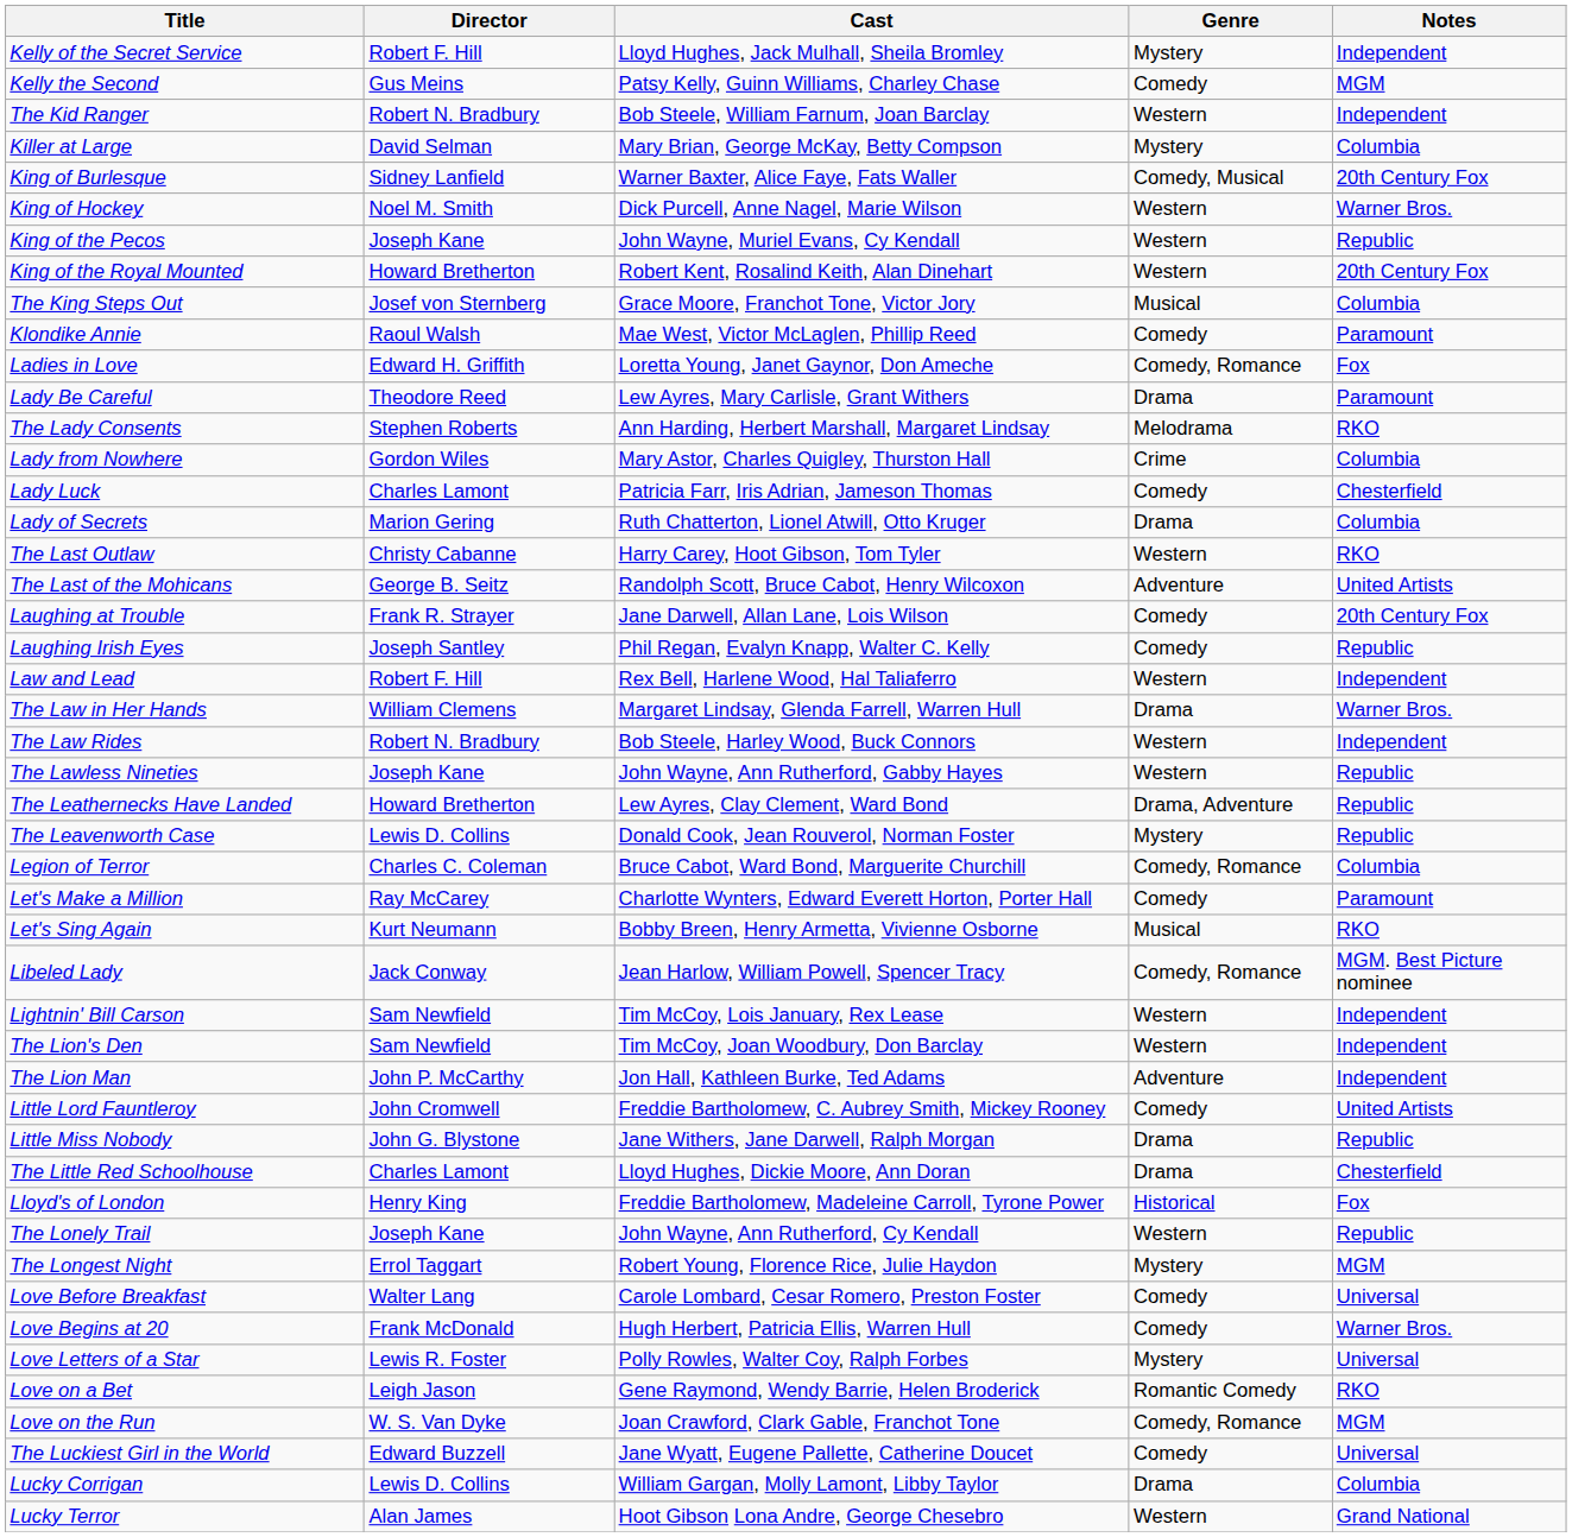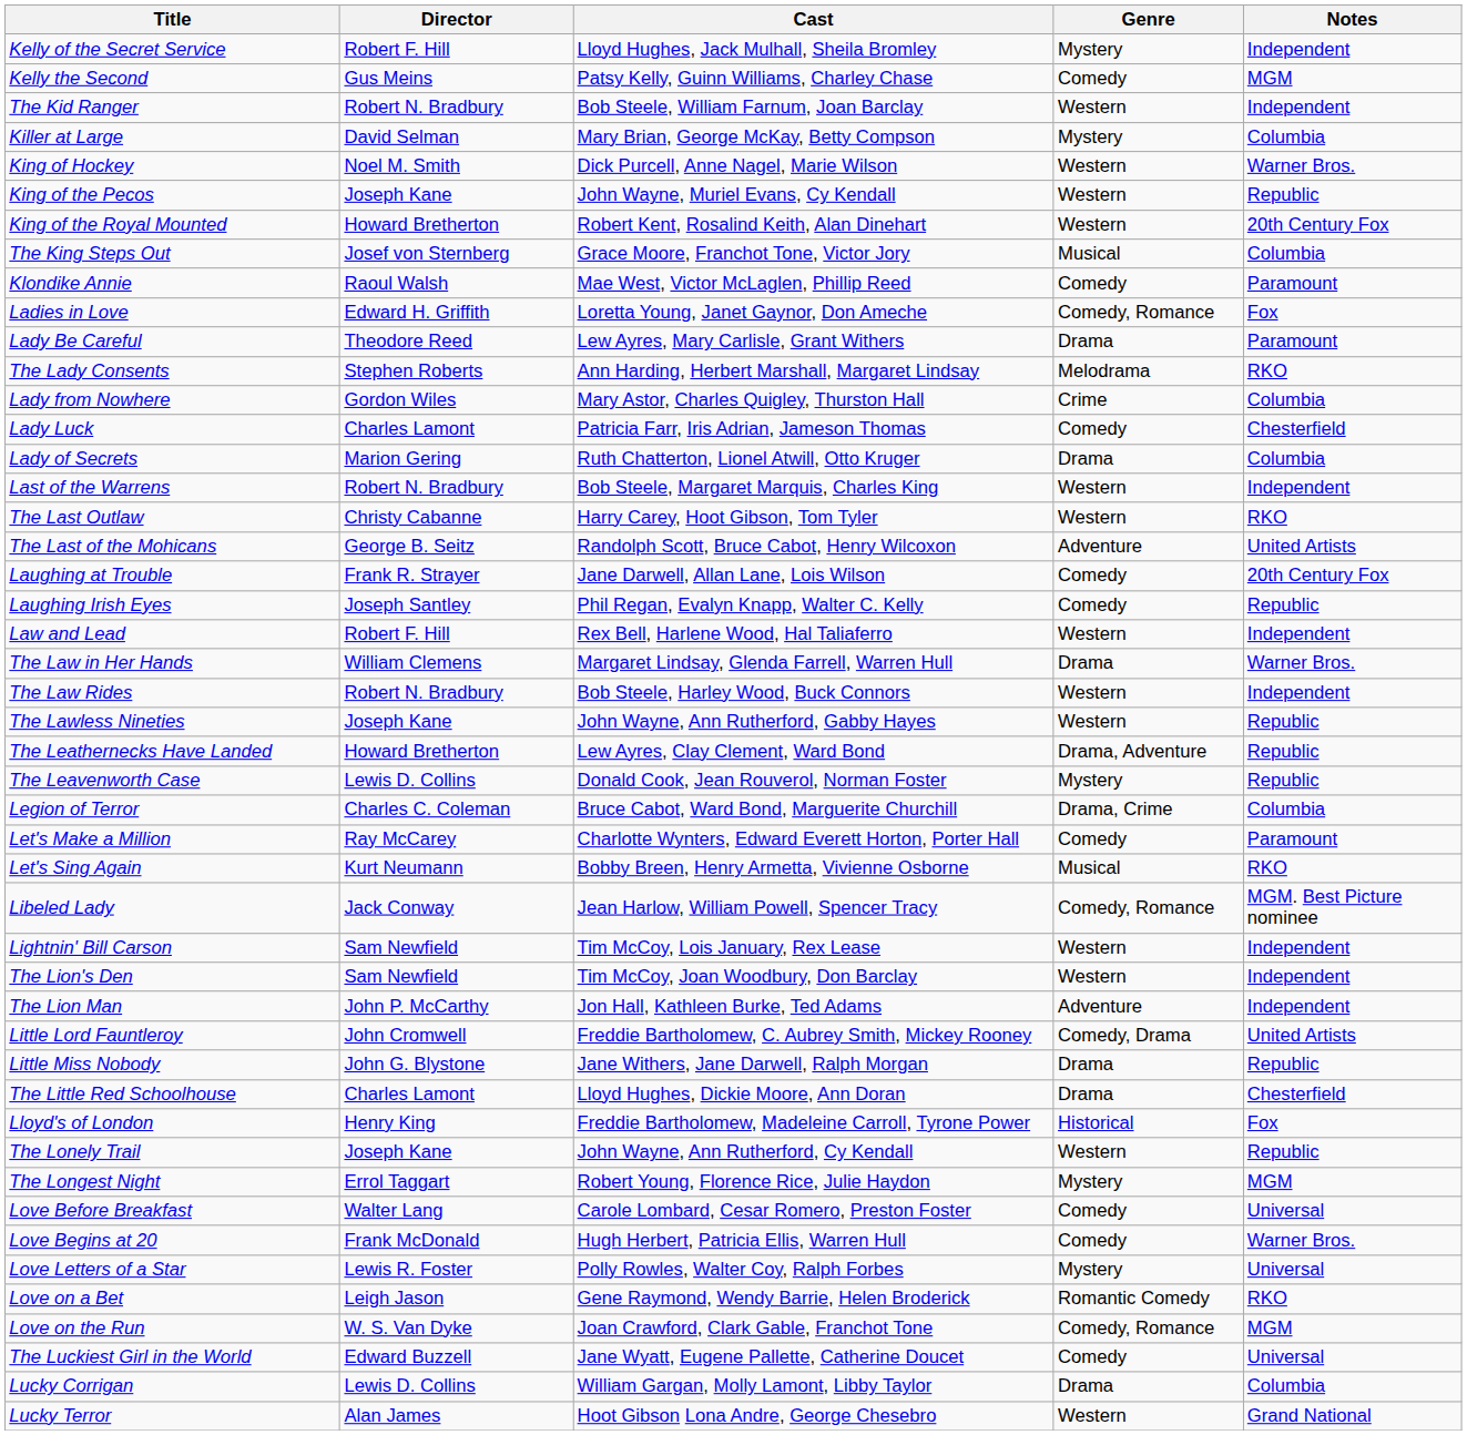 <table class="wikitable" style="width:100%;">
 <tr>
 <th style="width:23%;">Title</th>
 <th style="width:16%;">Director</th>
 <th style="width:33%;">Cast</th>
 <th style="width:13%;">Genre</th>
 <th style="width:15%;">Notes</th>
 </tr>
 <tr>
 <td><em><a href='#'>Kelly of the Secret Service</a></em></td>
 <td><a href='#'>Robert F. Hill</a></td>
 <td><a href='#'>Lloyd Hughes</a>, <a href='#'>Jack Mulhall</a>, <a href='#'>Sheila Bromley</a></td>
 <td>Mystery</td>
 <td><a href='#'>Independent</a></td>
 </tr>
 <tr>
 <td><em><a href='#'>Kelly the Second</a></em></td>
 <td><a href='#'>Gus Meins</a></td>
 <td><a href='#'>Patsy Kelly</a>, <a href='#'>Guinn Williams</a>, <a href='#'>Charley Chase</a></td>
 <td>Comedy</td>
 <td><a href='#'>MGM</a></td>
 </tr>
 <tr>
 <td><em><a href='#'>The Kid Ranger</a></em></td>
 <td><a href='#'>Robert N. Bradbury</a></td>
 <td><a href='#'>Bob Steele</a>, <a href='#'>William Farnum</a>, <a href='#'>Joan Barclay</a></td>
 <td>Western</td>
 <td><a href='#'>Independent</a></td>
 </tr>
 <tr>
 <td><em><a href='#'>Killer at Large</a></em></td>
 <td><a href='#'>David Selman</a></td>
 <td><a href='#'>Mary Brian</a>, <a href='#'>George McKay</a>, <a href='#'>Betty Compson</a></td>
 <td>Mystery</td>
 <td><a href='#'>Columbia</a></td>
-</tr>
-<tr>
-<td><em><a href='#'>King of Burlesque</a></em></td>
-<td><a href='#'>Sidney Lanfield</a></td>
-<td><a href='#'>Warner Baxter</a>, <a href='#'>Alice Faye</a>, <a href='#'>Fats Waller</a></td>
-<td>Comedy, Musical</td>
-<td><a href='#'>20th Century Fox</a></td>
 </tr>
 <tr>
 <td><em><a href='#'>King of Hockey</a></em></td>
 <td><a href='#'>Noel M. Smith</a></td>
 <td><a href='#'>Dick Purcell</a>, <a href='#'>Anne Nagel</a>, <a href='#'>Marie Wilson</a></td>
 <td>Western</td>
 <td><a href='#'>Warner Bros.</a></td>
 </tr>
 <tr>
 <td><em><a href='#'>King of the Pecos</a></em></td>
 <td><a href='#'>Joseph Kane</a></td>
 <td><a href='#'>John Wayne</a>, <a href='#'>Muriel Evans</a>, <a href='#'>Cy Kendall</a></td>
 <td>Western</td>
 <td><a href='#'>Republic</a></td>
 </tr>
 <tr>
 <td><em><a href='#'>King of the Royal Mounted</a></em></td>
 <td><a href='#'>Howard Bretherton</a></td>
 <td><a href='#'>Robert Kent</a>, <a href='#'>Rosalind Keith</a>, <a href='#'>Alan Dinehart</a></td>
 <td>Western</td>
 <td><a href='#'>20th Century Fox</a></td>
 </tr>
 <tr>
 <td><em><a href='#'>The King Steps Out</a></em></td>
 <td><a href='#'>Josef von Sternberg</a></td>
 <td><a href='#'>Grace Moore</a>, <a href='#'>Franchot Tone</a>, <a href='#'>Victor Jory</a></td>
 <td>Musical</td>
 <td><a href='#'>Columbia</a></td>
 </tr>
 <tr>
 <td><em><a href='#'>Klondike Annie</a></em></td>
 <td><a href='#'>Raoul Walsh</a></td>
 <td><a href='#'>Mae West</a>, <a href='#'>Victor McLaglen</a>, <a href='#'>Phillip Reed</a></td>
 <td>Comedy</td>
 <td><a href='#'>Paramount</a></td>
 </tr>
 <tr>
 <td><em><a href='#'>Ladies in Love</a></em></td>
 <td><a href='#'>Edward H. Griffith</a></td>
 <td><a href='#'>Loretta Young</a>, <a href='#'>Janet Gaynor</a>, <a href='#'>Don Ameche</a></td>
 <td>Comedy, Romance</td>
 <td><a href='#'>Fox</a></td>
 </tr>
 <tr>
 <td><em><a href='#'>Lady Be Careful</a></em></td>
 <td><a href='#'>Theodore Reed</a></td>
 <td><a href='#'>Lew Ayres</a>, <a href='#'>Mary Carlisle</a>, <a href='#'>Grant Withers</a></td>
 <td>Drama</td>
 <td><a href='#'>Paramount</a></td>
 </tr>
 <tr>
 <td><em><a href='#'>The Lady Consents</a></em></td>
 <td><a href='#'>Stephen Roberts</a></td>
 <td><a href='#'>Ann Harding</a>, <a href='#'>Herbert Marshall</a>, <a href='#'>Margaret Lindsay</a></td>
 <td>Melodrama</td>
 <td><a href='#'>RKO</a></td>
 </tr>
 <tr>
 <td><em><a href='#'>Lady from Nowhere</a></em></td>
 <td><a href='#'>Gordon Wiles</a></td>
 <td><a href='#'>Mary Astor</a>, <a href='#'>Charles Quigley</a>, <a href='#'>Thurston Hall</a></td>
 <td>Crime</td>
 <td><a href='#'>Columbia</a></td>
 </tr>
 <tr>
 <td><em><a href='#'>Lady Luck</a></em></td>
 <td><a href='#'>Charles Lamont</a></td>
 <td><a href='#'>Patricia Farr</a>, <a href='#'>Iris Adrian</a>, <a href='#'>Jameson Thomas</a></td>
 <td>Comedy</td>
 <td><a href='#'>Chesterfield</a></td>
 </tr>
 <tr>
 <td><em><a href='#'>Lady of Secrets</a></em></td>
 <td><a href='#'>Marion Gering</a></td>
 <td><a href='#'>Ruth Chatterton</a>, <a href='#'>Lionel Atwill</a>, <a href='#'>Otto Kruger</a></td>
 <td>Drama</td>
 <td><a href='#'>Columbia</a></td>
 </tr>
 <tr>
+<td><em><a href='#'>Last of the Warrens</a></em></td>
+<td><a href='#'>Robert N. Bradbury</a></td>
+<td><a href='#'>Bob Steele</a>, <a href='#'>Margaret Marquis</a>, <a href='#'>Charles King</a></td>
+<td>Western</td>
+<td><a href='#'>Independent</a></td>
+</tr>
+<tr>
 <td><em><a href='#'>The Last Outlaw</a></em></td>
 <td><a href='#'>Christy Cabanne</a></td>
 <td><a href='#'>Harry Carey</a>, <a href='#'>Hoot Gibson</a>, <a href='#'>Tom Tyler</a></td>
 <td>Western</td>
 <td><a href='#'>RKO</a></td>
 </tr>
 <tr>
 <td><em><a href='#'>The Last of the Mohicans</a></em></td>
 <td><a href='#'>George B. Seitz</a></td>
 <td><a href='#'>Randolph Scott</a>, <a href='#'>Bruce Cabot</a>, <a href='#'>Henry Wilcoxon</a></td>
 <td>Adventure</td>
 <td><a href='#'>United Artists</a></td>
 </tr>
 <tr>
 <td><em><a href='#'>Laughing at Trouble</a></em></td>
 <td><a href='#'>Frank R. Strayer</a></td>
 <td><a href='#'>Jane Darwell</a>, <a href='#'>Allan Lane</a>, <a href='#'>Lois Wilson</a></td>
 <td>Comedy</td>
 <td><a href='#'>20th Century Fox</a></td>
 </tr>
 <tr>
 <td><em><a href='#'>Laughing Irish Eyes</a></em></td>
 <td><a href='#'>Joseph Santley</a></td>
 <td><a href='#'>Phil Regan</a>, <a href='#'>Evalyn Knapp</a>, <a href='#'>Walter C. Kelly</a></td>
 <td>Comedy</td>
 <td><a href='#'>Republic</a></td>
 </tr>
 <tr>
 <td><em><a href='#'>Law and Lead</a></em></td>
 <td><a href='#'>Robert F. Hill</a></td>
 <td><a href='#'>Rex Bell</a>, <a href='#'>Harlene Wood</a>, <a href='#'>Hal Taliaferro</a></td>
 <td>Western</td>
 <td><a href='#'>Independent</a></td>
 </tr>
 <tr>
 <td><em><a href='#'>The Law in Her Hands</a></em></td>
 <td><a href='#'>William Clemens</a></td>
 <td><a href='#'>Margaret Lindsay</a>, <a href='#'>Glenda Farrell</a>, <a href='#'>Warren Hull</a></td>
 <td>Drama</td>
 <td><a href='#'>Warner Bros.</a></td>
 </tr>
 <tr>
 <td><em><a href='#'>The Law Rides</a></em></td>
 <td><a href='#'>Robert N. Bradbury</a></td>
 <td><a href='#'>Bob Steele</a>, <a href='#'>Harley Wood</a>, <a href='#'>Buck Connors</a></td>
 <td>Western</td>
 <td><a href='#'>Independent</a></td>
 </tr>
 <tr>
 <td><em><a href='#'>The Lawless Nineties</a></em></td>
 <td><a href='#'>Joseph Kane</a></td>
 <td><a href='#'>John Wayne</a>, <a href='#'>Ann Rutherford</a>, <a href='#'>Gabby Hayes</a></td>
 <td>Western</td>
 <td><a href='#'>Republic</a></td>
 </tr>
 <tr>
 <td><em><a href='#'>The Leathernecks Have Landed</a></em></td>
 <td><a href='#'>Howard Bretherton</a></td>
 <td><a href='#'>Lew Ayres</a>, <a href='#'>Clay Clement</a>, <a href='#'>Ward Bond</a></td>
 <td>Drama, Adventure</td>
 <td><a href='#'>Republic</a></td>
 </tr>
 <tr>
 <td><em><a href='#'>The Leavenworth Case</a></em></td>
 <td><a href='#'>Lewis D. Collins</a></td>
 <td><a href='#'>Donald Cook</a>, <a href='#'>Jean Rouverol</a>, <a href='#'>Norman Foster</a></td>
 <td>Mystery</td>
 <td><a href='#'>Republic</a></td>
 </tr>
 <tr>
 <td><em><a href='#'>Legion of Terror</a></em></td>
 <td><a href='#'>Charles C. Coleman</a></td>
 <td><a href='#'>Bruce Cabot</a>, <a href='#'>Ward Bond</a>, <a href='#'>Marguerite Churchill</a></td>
-<td>Comedy, Romance</td>
+<td>Drama, Crime</td>
 <td><a href='#'>Columbia</a></td>
 </tr>
 <tr>
 <td><em><a href='#'>Let's Make a Million</a></em></td>
 <td><a href='#'>Ray McCarey</a></td>
 <td><a href='#'>Charlotte Wynters</a>, <a href='#'>Edward Everett Horton</a>, <a href='#'>Porter Hall</a></td>
 <td>Comedy</td>
 <td><a href='#'>Paramount</a></td>
 </tr>
 <tr>
 <td><em><a href='#'>Let's Sing Again</a></em></td>
 <td><a href='#'>Kurt Neumann</a></td>
 <td><a href='#'>Bobby Breen</a>, <a href='#'>Henry Armetta</a>, <a href='#'>Vivienne Osborne</a></td>
 <td>Musical</td>
 <td><a href='#'>RKO</a></td>
 </tr>
 <tr>
 <td><em><a href='#'>Libeled Lady</a></em></td>
 <td><a href='#'>Jack Conway</a></td>
 <td><a href='#'>Jean Harlow</a>, <a href='#'>William Powell</a>, <a href='#'>Spencer Tracy</a></td>
 <td>Comedy, Romance</td>
 <td><a href='#'>MGM</a>. <a href='#'>Best Picture</a> nominee</td>
 </tr>
 <tr>
 <td><em><a href='#'>Lightnin' Bill Carson</a></em></td>
 <td><a href='#'>Sam Newfield</a></td>
 <td><a href='#'>Tim McCoy</a>, <a href='#'>Lois January</a>, <a href='#'>Rex Lease</a></td>
 <td>Western</td>
 <td><a href='#'>Independent</a></td>
 </tr>
 <tr>
 <td><em><a href='#'>The Lion's Den</a></em></td>
 <td><a href='#'>Sam Newfield</a></td>
 <td><a href='#'>Tim McCoy</a>, <a href='#'>Joan Woodbury</a>, <a href='#'>Don Barclay</a></td>
 <td>Western</td>
 <td><a href='#'>Independent</a></td>
 </tr>
 <tr>
 <td><em><a href='#'>The Lion Man</a></em></td>
 <td><a href='#'>John P. McCarthy</a></td>
 <td><a href='#'>Jon Hall</a>, <a href='#'>Kathleen Burke</a>, <a href='#'>Ted Adams</a></td>
 <td>Adventure</td>
 <td><a href='#'>Independent</a></td>
 </tr>
 <tr>
 <td><em><a href='#'>Little Lord Fauntleroy</a></em></td>
 <td><a href='#'>John Cromwell</a></td>
 <td><a href='#'>Freddie Bartholomew</a>, <a href='#'>C. Aubrey Smith</a>, <a href='#'>Mickey Rooney</a></td>
-<td>Comedy</td>
+<td>Comedy, Drama</td>
 <td><a href='#'>United Artists</a></td>
 </tr>
 <tr>
 <td><em><a href='#'>Little Miss Nobody</a></em></td>
 <td><a href='#'>John G. Blystone</a></td>
 <td><a href='#'>Jane Withers</a>, <a href='#'>Jane Darwell</a>, <a href='#'>Ralph Morgan</a></td>
 <td>Drama</td>
 <td><a href='#'>Republic</a></td>
 </tr>
 <tr>
 <td><em><a href='#'>The Little Red Schoolhouse</a></em></td>
 <td><a href='#'>Charles Lamont</a></td>
 <td><a href='#'>Lloyd Hughes</a>, <a href='#'>Dickie Moore</a>, <a href='#'>Ann Doran</a></td>
 <td>Drama</td>
 <td><a href='#'>Chesterfield</a></td>
 </tr>
 <tr>
 <td><em><a href='#'>Lloyd's of London</a></em></td>
 <td><a href='#'>Henry King</a></td>
 <td><a href='#'>Freddie Bartholomew</a>, <a href='#'>Madeleine Carroll</a>, <a href='#'>Tyrone Power</a></td>
 <td><a href='#'>Historical</a></td>
 <td><a href='#'>Fox</a></td>
 </tr>
 <tr>
 <td><em><a href='#'>The Lonely Trail</a></em></td>
 <td><a href='#'>Joseph Kane</a></td>
 <td><a href='#'>John Wayne</a>, <a href='#'>Ann Rutherford</a>, <a href='#'>Cy Kendall</a></td>
 <td>Western</td>
 <td><a href='#'>Republic</a></td>
 </tr>
 <tr>
 <td><em><a href='#'>The Longest Night</a></em></td>
 <td><a href='#'>Errol Taggart</a></td>
 <td><a href='#'>Robert Young</a>, <a href='#'>Florence Rice</a>, <a href='#'>Julie Haydon</a></td>
 <td>Mystery</td>
 <td><a href='#'>MGM</a></td>
 </tr>
 <tr>
 <td><em><a href='#'>Love Before Breakfast</a></em></td>
 <td><a href='#'>Walter Lang</a></td>
 <td><a href='#'>Carole Lombard</a>, <a href='#'>Cesar Romero</a>, <a href='#'>Preston Foster</a></td>
 <td>Comedy</td>
 <td><a href='#'>Universal</a></td>
 </tr>
 <tr>
 <td><em><a href='#'>Love Begins at 20</a></em></td>
 <td><a href='#'>Frank McDonald</a></td>
 <td><a href='#'>Hugh Herbert</a>, <a href='#'>Patricia Ellis</a>, <a href='#'>Warren Hull</a></td>
 <td>Comedy</td>
 <td><a href='#'>Warner Bros.</a></td>
 </tr>
 <tr>
 <td><em><a href='#'>Love Letters of a Star</a></em></td>
 <td><a href='#'>Lewis R. Foster</a></td>
 <td><a href='#'>Polly Rowles</a>, <a href='#'>Walter Coy</a>, <a href='#'>Ralph Forbes</a></td>
 <td>Mystery</td>
 <td><a href='#'>Universal</a></td>
 </tr>
 <tr>
 <td><em><a href='#'>Love on a Bet</a></em></td>
 <td><a href='#'>Leigh Jason</a></td>
 <td><a href='#'>Gene Raymond</a>, <a href='#'>Wendy Barrie</a>, <a href='#'>Helen Broderick</a></td>
 <td>Romantic Comedy</td>
 <td><a href='#'>RKO</a></td>
 </tr>
 <tr>
 <td><em><a href='#'>Love on the Run</a></em></td>
 <td><a href='#'>W. S. Van Dyke</a></td>
 <td><a href='#'>Joan Crawford</a>, <a href='#'>Clark Gable</a>, <a href='#'>Franchot Tone</a></td>
 <td>Comedy, Romance</td>
 <td><a href='#'>MGM</a></td>
 </tr>
 <tr>
 <td><em><a href='#'>The Luckiest Girl in the World</a></em></td>
 <td><a href='#'>Edward Buzzell</a></td>
 <td><a href='#'>Jane Wyatt</a>, <a href='#'>Eugene Pallette</a>, <a href='#'>Catherine Doucet</a></td>
 <td>Comedy</td>
 <td><a href='#'>Universal</a></td>
 </tr>
 <tr>
 <td><em><a href='#'>Lucky Corrigan</a></em></td>
 <td><a href='#'>Lewis D. Collins</a></td>
 <td><a href='#'>William Gargan</a>, <a href='#'>Molly Lamont</a>, <a href='#'>Libby Taylor</a></td>
 <td>Drama</td>
 <td><a href='#'>Columbia</a></td>
 </tr>
 <tr>
 <td><em><a href='#'>Lucky Terror</a></em></td>
 <td><a href='#'>Alan James</a></td>
 <td><a href='#'>Hoot Gibson</a> <a href='#'>Lona Andre</a>, <a href='#'>George Chesebro</a></td>
 <td>Western</td>
 <td><a href='#'>Grand National</a></td>
 </tr>
 </table>
